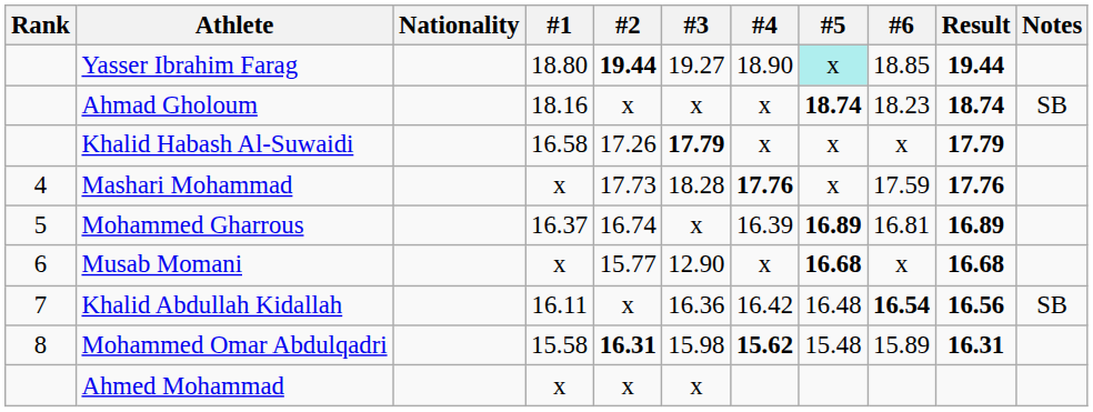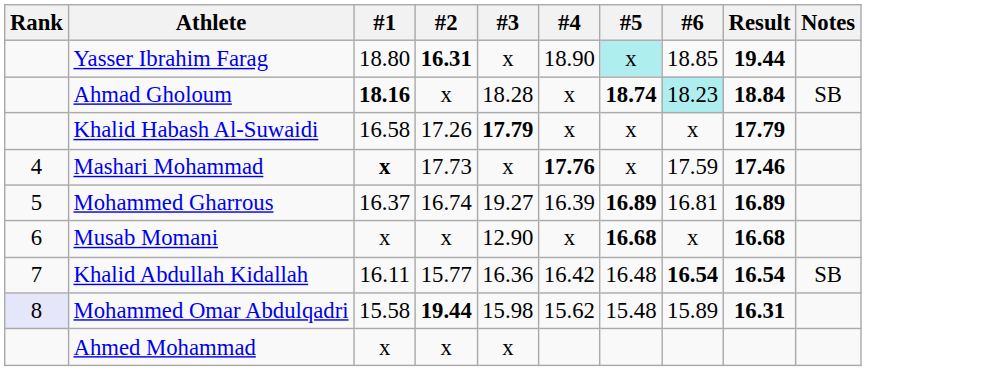 <table class="wikitable sortable" style="text-align:center">
 <tr>
 <th>Rank</th>
 <th>Athlete</th>
-<th>Nationality</th>
 <th>#1</th>
 <th>#2</th>
 <th>#3</th>
 <th>#4</th>
 <th>#5</th>
 <th>#6</th>
 <th>Result</th>
 <th>Notes</th>
 </tr>
 <tr>
 <td></td>
 <td align="left"><a href='#'>Yasser Ibrahim Farag</a></td>
-<td align=left></td>
 <td>18.80</td>
-<td><strong>19.44</strong></td>
-<td>19.27</td>
+<td><strong>16.31</strong></td>
+<td>x</td>
 <td>18.90</td>
 <td style="background: paleturquoise;">x</td>
 <td>18.85</td>
 <td><strong>19.44</strong></td>
 <td></td>
 </tr>
 <tr>
 <td></td>
 <td align="left"><a href='#'>Ahmad Gholoum</a></td>
-<td align=left></td>
-<td>18.16</td>
+<td><strong>18.16</strong></td>
 <td>x</td>
-<td>x</td>
+<td>18.28</td>
 <td>x</td>
 <td><strong>18.74</strong></td>
-<td>18.23</td>
-<td><strong>18.74</strong></td>
+<td style="background: paleturquoise;">18.23</td>
+<td><strong>18.84</strong></td>
 <td>SB</td>
 </tr>
 <tr>
 <td></td>
 <td align="left"><a href='#'>Khalid Habash Al-Suwaidi</a></td>
-<td align=left></td>
 <td>16.58</td>
 <td>17.26</td>
 <td><strong>17.79</strong></td>
 <td>x</td>
 <td>x</td>
 <td>x</td>
 <td><strong>17.79</strong></td>
 <td></td>
 </tr>
 <tr>
 <td>4</td>
 <td align="left"><a href='#'>Mashari Mohammad</a></td>
-<td align=left></td>
+<td><strong>x</strong></td>
+<td>17.73</td>
 <td>x</td>
-<td>17.73</td>
-<td>18.28</td>
 <td><strong>17.76</strong></td>
 <td>x</td>
 <td>17.59</td>
-<td><strong>17.76</strong></td>
+<td><strong>17.46</strong></td>
 <td></td>
 </tr>
 <tr>
 <td>5</td>
 <td align="left"><a href='#'>Mohammed Gharrous</a></td>
-<td align=left></td>
 <td>16.37</td>
 <td>16.74</td>
-<td>x</td>
+<td>19.27</td>
 <td>16.39</td>
 <td><strong>16.89</strong></td>
 <td>16.81</td>
 <td><strong>16.89</strong></td>
 <td></td>
 </tr>
 <tr>
 <td>6</td>
 <td align="left"><a href='#'>Musab Momani</a></td>
-<td align=left></td>
 <td>x</td>
-<td>15.77</td>
+<td>x</td>
 <td>12.90</td>
 <td>x</td>
 <td><strong>16.68</strong></td>
 <td>x</td>
 <td><strong>16.68</strong></td>
 <td></td>
 </tr>
 <tr>
 <td>7</td>
 <td align="left"><a href='#'>Khalid Abdullah Kidallah</a></td>
-<td align=left></td>
 <td>16.11</td>
-<td>x</td>
+<td>15.77</td>
 <td>16.36</td>
 <td>16.42</td>
 <td>16.48</td>
 <td><strong>16.54</strong></td>
-<td><strong>16.56</strong></td>
+<td><strong>16.54</strong></td>
 <td>SB</td>
 </tr>
 <tr>
-<td>8</td>
+<td style="background: lavender;">8</td>
 <td align="left"><a href='#'>Mohammed Omar Abdulqadri</a></td>
-<td align=left></td>
 <td>15.58</td>
-<td><strong>16.31</strong></td>
+<td><strong>19.44</strong></td>
 <td>15.98</td>
-<td><strong>15.62</strong></td>
+<td>15.62</td>
 <td>15.48</td>
 <td>15.89</td>
 <td><strong>16.31</strong></td>
 <td></td>
 </tr>
 <tr>
 <td></td>
 <td align="left"><a href='#'>Ahmed Mohammad</a></td>
-<td align=left></td>
 <td>x</td>
 <td>x</td>
 <td>x</td>
 <td></td>
 <td></td>
 <td></td>
 <td><strong></strong></td>
 <td></td>
 </tr>
 </table>
